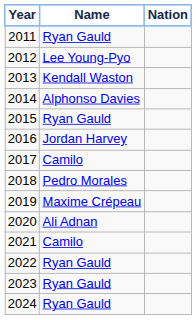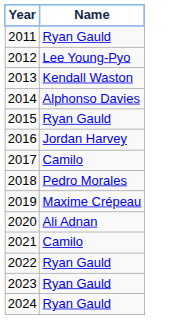 <table class="wikitable">
 <tr>
 <th style="background:#FFFFFF; color:#15284B; border:2px solid #8DB8E9;" scope="col">Year</th>
 <th style="background:#FFFFFF; color:#15284B; border:2px solid #8DB8E9;" scope="col">Name</th>
-<th style="background:#FFFFFF; color:#15284B; border:2px solid #8DB8E9;" scope="col">Nation</th>
 </tr>
 <tr>
 <td align=center>2011</td>
 <td><a href='#'>Ryan Gauld</a></td>
-<td></td>
 </tr>
 <tr>
 <td align=center>2012</td>
 <td><a href='#'>Lee Young-Pyo</a></td>
-<td></td>
 </tr>
 <tr>
 <td align=center>2013</td>
 <td><a href='#'>Kendall Waston</a></td>
-<td></td>
 </tr>
 <tr>
 <td align=center>2014</td>
 <td><a href='#'>Alphonso Davies</a></td>
-<td></td>
 </tr>
 <tr>
 <td align=center>2015</td>
 <td><a href='#'>Ryan Gauld</a></td>
-<td></td>
 </tr>
 <tr>
 <td align=center>2016</td>
 <td><a href='#'>Jordan Harvey</a></td>
-<td></td>
 </tr>
 <tr>
 <td align=center>2017</td>
 <td><a href='#'>Camilo</a></td>
-<td></td>
 </tr>
 <tr>
 <td align=center>2018</td>
 <td><a href='#'>Pedro Morales</a></td>
-<td></td>
 </tr>
 <tr>
 <td align=center>2019</td>
 <td><a href='#'>Maxime Crépeau</a></td>
-<td></td>
 </tr>
 <tr>
 <td align=center>2020</td>
 <td><a href='#'>Ali Adnan</a></td>
-<td></td>
 </tr>
 <tr>
 <td align=center>2021</td>
 <td><a href='#'>Camilo</a></td>
-<td></td>
 </tr>
 <tr>
 <td align=center>2022</td>
 <td><a href='#'>Ryan Gauld</a></td>
-<td></td>
 </tr>
 <tr>
 <td align=center>2023</td>
 <td><a href='#'>Ryan Gauld</a></td>
-<td></td>
 </tr>
 <tr>
 <td align=center>2024</td>
 <td><a href='#'>Ryan Gauld</a></td>
-<td></td>
 </tr>
 </table>
